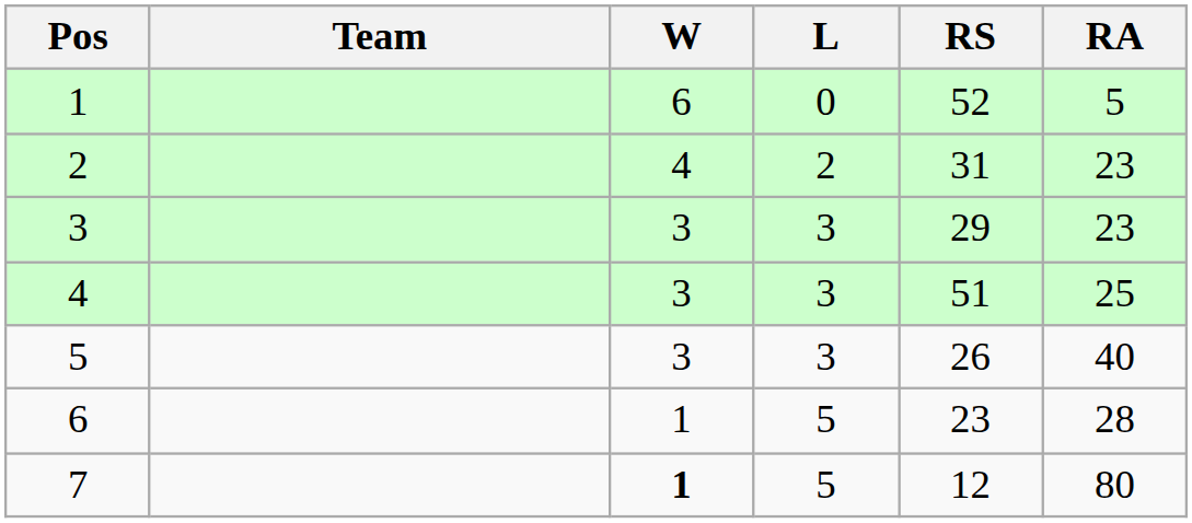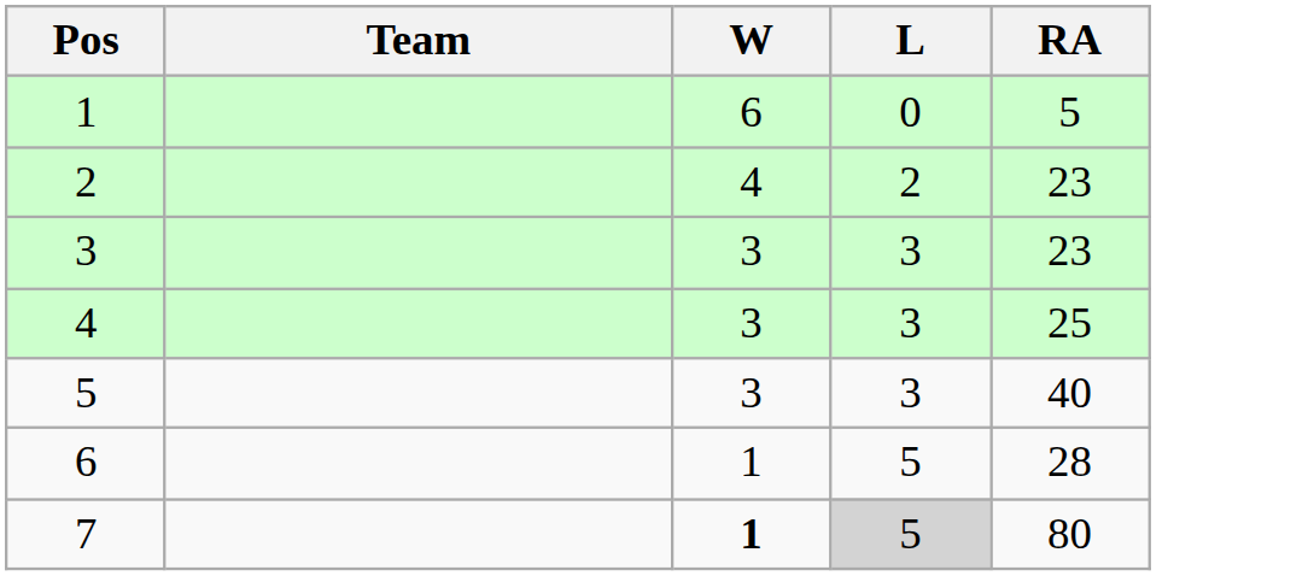 <table class="wikitable gauche" style="text-align:center">
 <tr bgcolor="e5e5e5">
 <th width="50">Pos</th>
 <th width="175">Team</th>
 <th width="50">W</th>
 <th width="50">L</th>
-<th width="50">RS</th>
 <th width="50">RA</th>
 </tr>
 <tr bgcolor=ccffcc>
 <td>1</td>
 <td align=left></td>
 <td>6</td>
 <td>0</td>
-<td>52</td>
 <td>5</td>
 </tr>
 <tr bgcolor=ccffcc>
 <td>2</td>
 <td align=left></td>
 <td>4</td>
 <td>2</td>
-<td>31</td>
 <td>23</td>
 </tr>
 <tr bgcolor=ccffcc>
 <td>3</td>
 <td align=left></td>
 <td>3</td>
 <td>3</td>
-<td>29</td>
 <td>23</td>
 </tr>
 <tr bgcolor=ccffcc>
 <td>4</td>
 <td align=left></td>
 <td>3</td>
 <td>3</td>
-<td>51</td>
 <td>25</td>
 </tr>
 <tr>
 <td>5</td>
 <td align=left></td>
 <td>3</td>
 <td>3</td>
-<td>26</td>
 <td>40</td>
 </tr>
 <tr>
 <td>6</td>
 <td align=left></td>
 <td>1</td>
 <td>5</td>
-<td>23</td>
 <td>28</td>
 </tr>
 <tr>
 <td>7</td>
 <td align=left></td>
 <td><strong>1</strong></td>
-<td>5</td>
-<td>12</td>
+<td style="background: lightgrey;">5</td>
 <td>80</td>
 </tr>
 </table>
